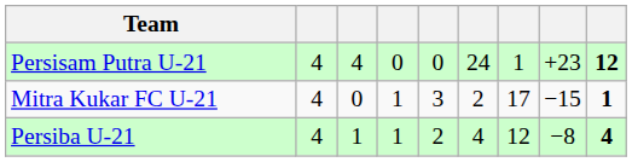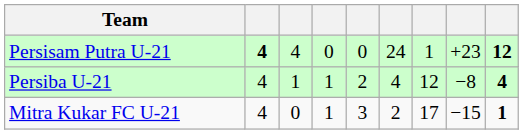 <table class="wikitable" style="text-align:center">
 <tr>
 <th width=190>Team</th>
 <th width=20></th>
 <th width=20></th>
 <th width=20></th>
 <th width=20></th>
 <th width=20></th>
 <th width=20></th>
 <th width=20></th>
 <th width=20></th>
 </tr>
 <tr bgcolor="#ccffcc">
 <td align=left><a href='#'>Persisam Putra U-21</a></td>
-<td>4</td>
+<td><strong>4</strong></td>
 <td>4</td>
 <td>0</td>
 <td>0</td>
 <td>24</td>
 <td>1</td>
 <td>+23</td>
 <td><strong>12</strong></td>
+</tr>
+<tr bgcolor="#ccffcc">
+<td align=left><a href='#'>Persiba U-21</a></td>
+<td>4</td>
+<td>1</td>
+<td>1</td>
+<td>2</td>
+<td>4</td>
+<td>12</td>
+<td>−8</td>
+<td><strong>4</strong></td>
 </tr>
 <tr>
 <td align=left><a href='#'>Mitra Kukar FC U-21</a></td>
 <td>4</td>
 <td>0</td>
 <td>1</td>
 <td>3</td>
 <td>2</td>
 <td>17</td>
 <td>−15</td>
 <td><strong>1</strong></td>
 </tr>
-<tr bgcolor="#ccffcc">
-<td align=left><a href='#'>Persiba U-21</a></td>
-<td>4</td>
-<td>1</td>
-<td>1</td>
-<td>2</td>
-<td>4</td>
-<td>12</td>
-<td>−8</td>
-<td><strong>4</strong></td>
-</tr>
 </table>
